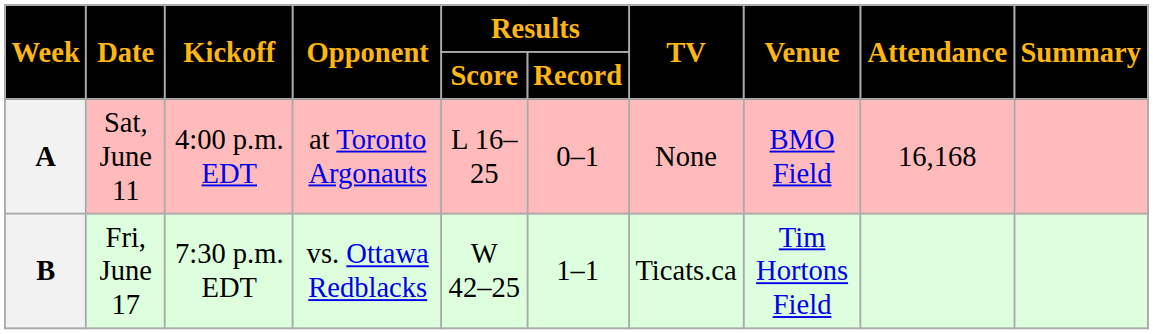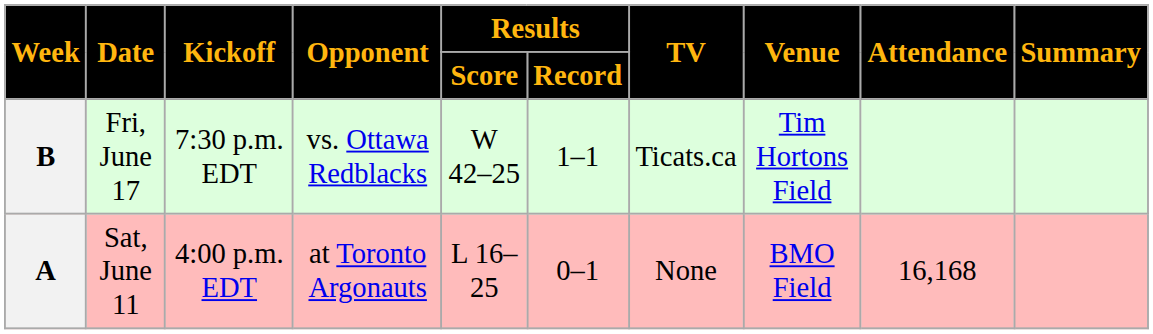 <table class="wikitable" style="font-size: 95%;">
 <tr>
 <th style="background:black;color:#FFB60F;" rowspan=2>Week</th>
 <th style="background:black;color:#FFB60F;" rowspan=2>Date</th>
 <th style="background:black;color:#FFB60F;" rowspan=2>Kickoff</th>
 <th style="background:black;color:#FFB60F;" rowspan=2>Opponent</th>
 <th style="background:black;color:#FFB60F;" colspan=2>Results</th>
 <th style="background:black;color:#FFB60F;" rowspan=2>TV</th>
 <th style="background:black;color:#FFB60F;" rowspan=2>Venue</th>
 <th style="background:black;color:#FFB60F;" rowspan=2>Attendance</th>
 <th style="background:black;color:#FFB60F;" rowspan=2>Summary</th>
 </tr>
 <tr>
 <th style="background:black;color:#FFB60F;">Score</th>
 <th style="background:black;color:#FFB60F;">Record</th>
 </tr>
+<tr align="center" bgcolor="#ddffdd">
+<th align="center">B</th>
+<td align="center">Fri, June 17</td>
+<td align="center">7:30 p.m. EDT</td>
+<td align="center">vs. <a href='#'>Ottawa Redblacks</a></td>
+<td align="center">W 42–25</td>
+<td align="center">1–1</td>
+<td align="center">Ticats.ca</td>
+<td align="center"><a href='#'>Tim Hortons Field</a></td>
+<td align="center"></td>
+<td align="center"></td>
+</tr>
 <tr align="center" bgcolor="#ffbbbb">
 <th align="center">A</th>
 <td align="center">Sat, June 11</td>
 <td align="center">4:00 p.m. <a href='#'>EDT</a></td>
 <td align="center">at <a href='#'>Toronto Argonauts</a></td>
 <td align="center">L 16–25</td>
 <td align="center">0–1</td>
 <td align="center">None</td>
 <td align="center"><a href='#'>BMO Field</a></td>
 <td align="center">16,168</td>
 <td align="center"></td>
 </tr>
-<tr align="center" bgcolor="#ddffdd">
-<th align="center">B</th>
-<td align="center">Fri, June 17</td>
-<td align="center">7:30 p.m. EDT</td>
-<td align="center">vs. <a href='#'>Ottawa Redblacks</a></td>
-<td align="center">W 42–25</td>
-<td align="center">1–1</td>
-<td align="center">Ticats.ca</td>
-<td align="center"><a href='#'>Tim Hortons Field</a></td>
-<td align="center"></td>
-<td align="center"></td>
-</tr>
 </table>
